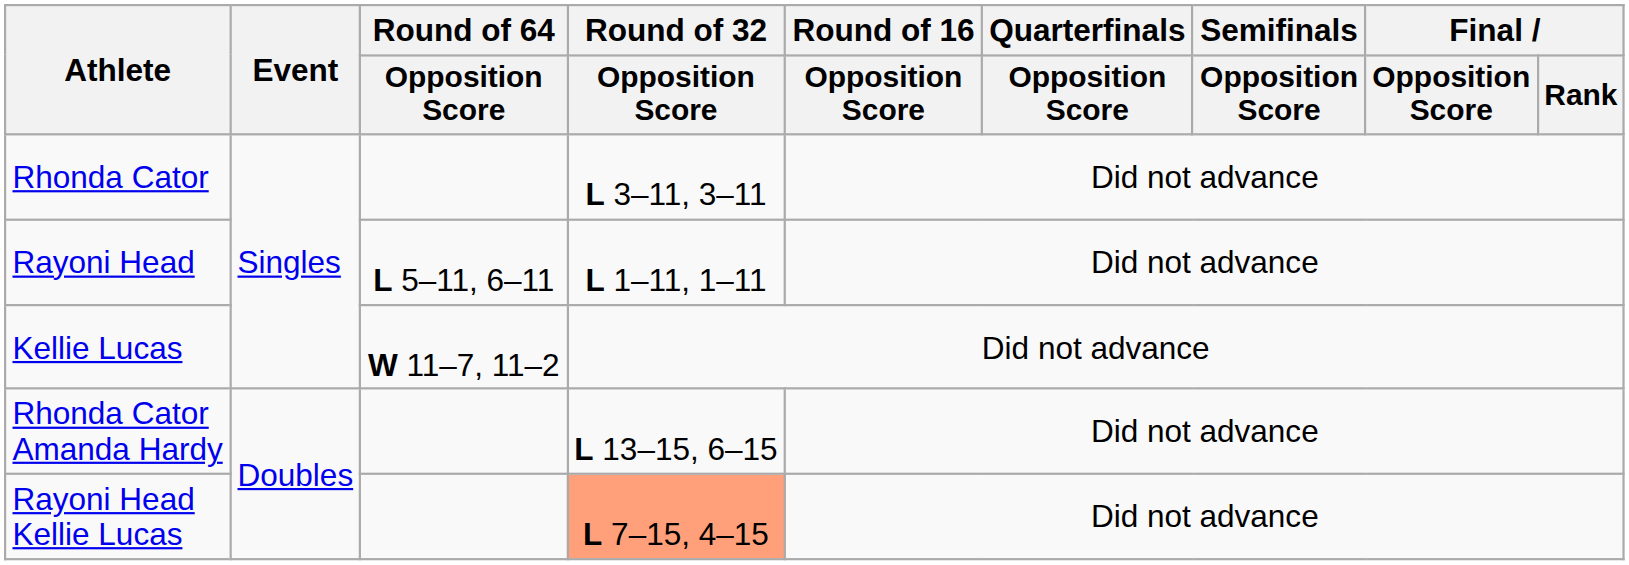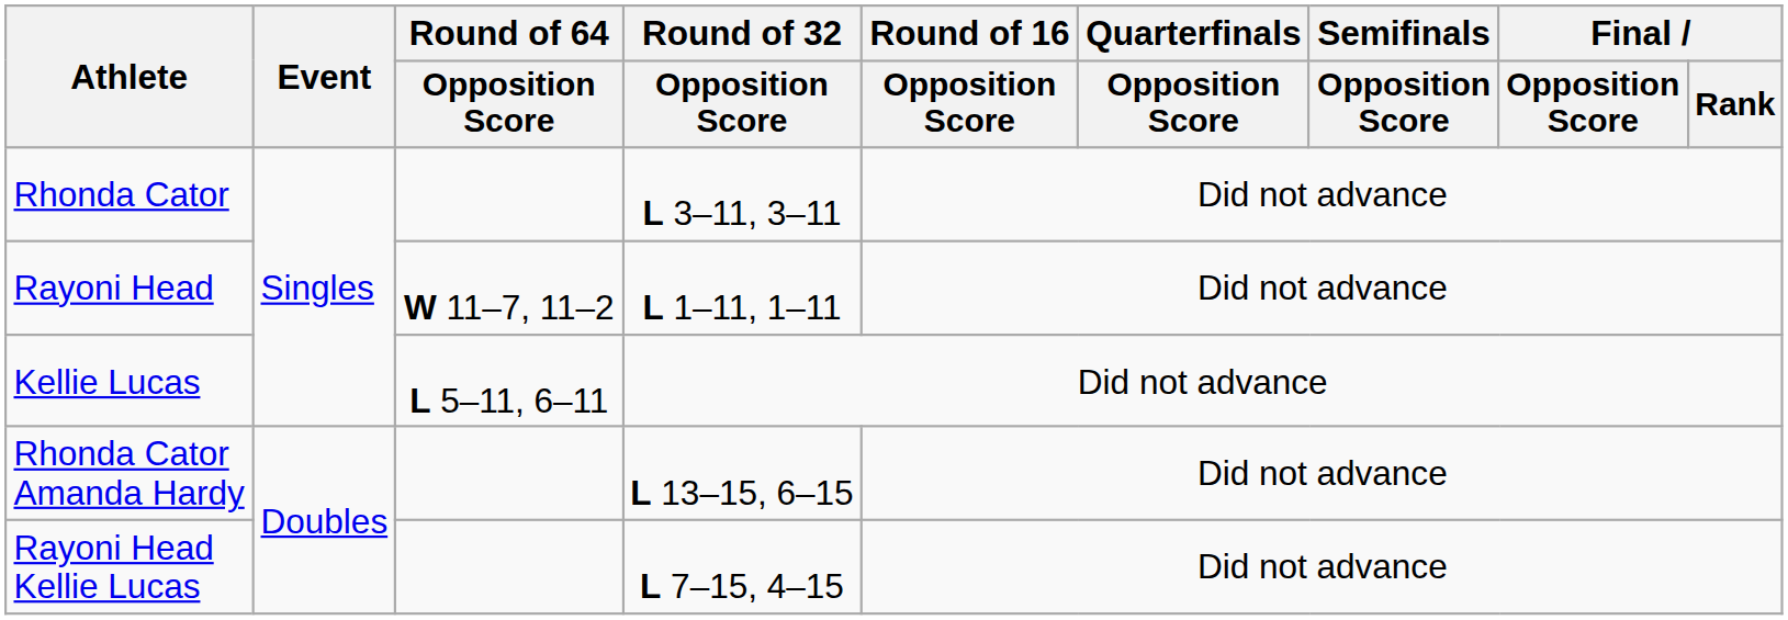 <table class=wikitable style="font-size:90%">
 <tr>
 <th rowspan="2">Athlete</th>
 <th rowspan="2">Event</th>
 <th>Round of 64</th>
 <th>Round of 32</th>
 <th>Round of 16</th>
 <th>Quarterfinals</th>
 <th>Semifinals</th>
 <th colspan=2>Final / </th>
 </tr>
 <tr style="font-size:95%">
 <th>Opposition<br>Score</th>
 <th>Opposition<br>Score</th>
 <th>Opposition<br>Score</th>
 <th>Opposition<br>Score</th>
 <th>Opposition<br>Score</th>
 <th>Opposition<br>Score</th>
 <th>Rank</th>
 </tr>
 <tr align=center>
 <td align=left><a href='#'>Rhonda Cator</a></td>
 <td align=left rowspan=3><a href='#'>Singles</a></td>
 <td></td>
 <td> <br> <strong>L</strong> 3–11, 3–11</td>
 <td COLSPAN=5>Did not advance</td>
 </tr>
 <tr align=center>
 <td align=left><a href='#'>Rayoni Head</a></td>
-<td> <br> <strong>L</strong> 5–11, 6–11</td>
+<td> <br> <strong>W</strong> 11–7, 11–2</td>
 <td> <br> <strong>L</strong> 1–11, 1–11</td>
 <td COLSPAN=5>Did not advance</td>
 </tr>
 <tr ALIGN=CENTER>
 <td align=left><a href='#'>Kellie Lucas</a></td>
-<td> <br> <strong>W</strong> 11–7, 11–2</td>
+<td> <br> <strong>L</strong> 5–11, 6–11</td>
 <td COLSPAN=6>Did not advance</td>
 </tr>
 <tr align=center>
 <td ALIGN=LEFT><a href='#'>Rhonda Cator</a><br><a href='#'>Amanda Hardy</a></td>
 <td rowspan=2><a href='#'>Doubles</a></td>
 <td></td>
 <td> <br> <strong>L</strong> 13–15, 6–15</td>
 <td COLSPAN=5>Did not advance</td>
 </tr>
 <tr ALIGN=CENTER>
 <td align=left><a href='#'>Rayoni Head</a><br><a href='#'>Kellie Lucas</a></td>
 <td></td>
-<td style="background: lightsalmon;"> <br> <strong>L</strong> 7–15, 4–15</td>
+<td> <br> <strong>L</strong> 7–15, 4–15</td>
 <td COLSPAN=5>Did not advance</td>
 </tr>
 </table>
